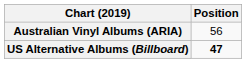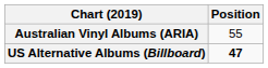 <table class="wikitable sortable plainrowheaders" style="text-align:center">
 <tr>
 <th scope="column">Chart (2019)</th>
 <th scope="column">Position</th>
 </tr>
 <tr>
 <th scope="row">Australian Vinyl Albums (ARIA)</th>
-<td>56</td>
+<td>55</td>
 </tr>
 <tr>
 <th scope="row">US Alternative Albums (<em>Billboard</em>)</th>
 <td><strong>47</strong></td>
 </tr>
 </table>
